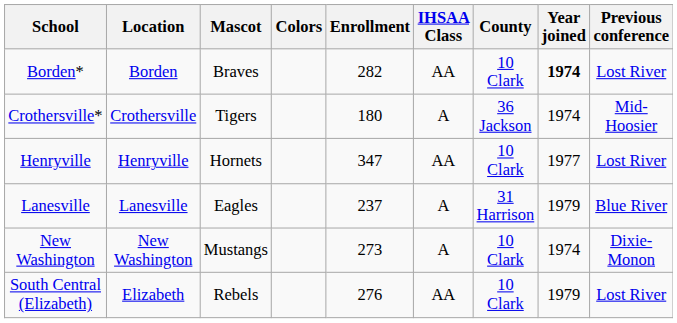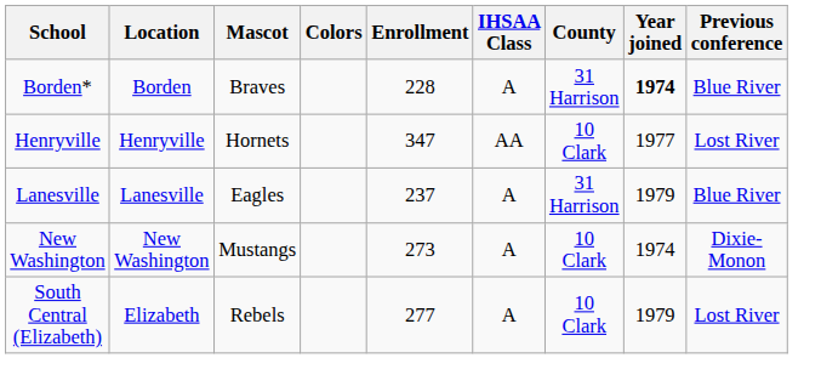 <table class="wikitable" style="text-align:center;">
 <tr>
 <th>School</th>
 <th>Location</th>
 <th>Mascot</th>
 <th>Colors</th>
 <th>Enrollment</th>
 <th><a href='#'>IHSAA</a> Class</th>
 <th>County</th>
 <th>Year joined</th>
 <th>Previous conference</th>
 </tr>
 <tr>
 <td><a href='#'>Borden</a>*</td>
 <td><a href='#'>Borden</a></td>
 <td>Braves</td>
 <td>  </td>
-<td>282</td>
-<td>AA</td>
-<td><a href='#'>10 <br> Clark</a></td>
+<td>228</td>
+<td>A</td>
+<td><a href='#'>31 <br> Harrison</a></td>
 <td><strong>1974</strong></td>
-<td><a href='#'>Lost River</a></td>
-</tr>
-<tr>
-<td><a href='#'>Crothersville</a>*</td>
-<td><a href='#'>Crothersville</a></td>
-<td>Tigers</td>
-<td> </td>
-<td>180</td>
-<td>A</td>
-<td><a href='#'>36 <br> Jackson</a></td>
-<td>1974</td>
-<td><a href='#'>Mid-Hoosier</a></td>
+<td><a href='#'>Blue River</a></td>
 </tr>
 <tr>
 <td><a href='#'>Henryville</a></td>
 <td><a href='#'>Henryville</a></td>
 <td>Hornets</td>
 <td>  </td>
 <td>347</td>
 <td>AA</td>
 <td><a href='#'>10 <br> Clark</a></td>
 <td>1977</td>
 <td><a href='#'>Lost River</a></td>
 </tr>
 <tr>
 <td><a href='#'>Lanesville</a></td>
 <td><a href='#'>Lanesville</a></td>
 <td>Eagles</td>
 <td> </td>
 <td>237</td>
 <td>A</td>
 <td><a href='#'>31 <br> Harrison</a></td>
 <td>1979</td>
 <td><a href='#'>Blue River</a></td>
 </tr>
 <tr>
 <td><a href='#'>New <br> Washington</a></td>
 <td><a href='#'>New <br> Washington</a></td>
 <td>Mustangs</td>
 <td>  </td>
 <td>273</td>
 <td>A</td>
 <td><a href='#'>10 <br> Clark</a></td>
 <td>1974</td>
 <td><a href='#'>Dixie-Monon</a></td>
 </tr>
 <tr>
 <td><a href='#'>South Central <br> (Elizabeth)</a></td>
 <td><a href='#'>Elizabeth</a></td>
 <td>Rebels</td>
 <td> </td>
-<td>276</td>
-<td>AA</td>
+<td>277</td>
+<td>A</td>
 <td><a href='#'>10 <br> Clark</a></td>
 <td>1979</td>
 <td><a href='#'>Lost River</a></td>
 </tr>
 </table>
